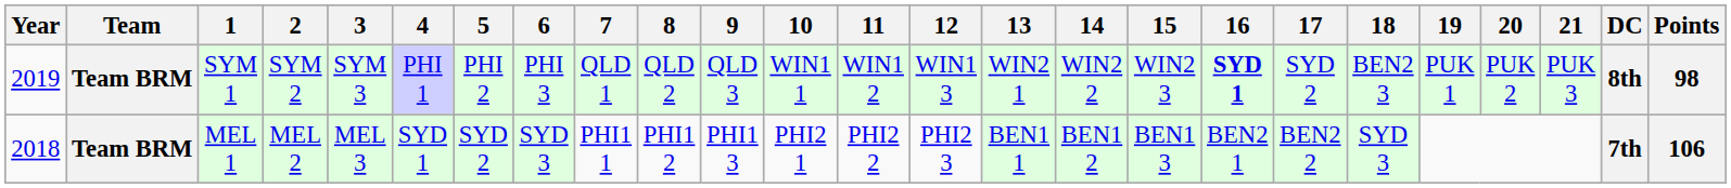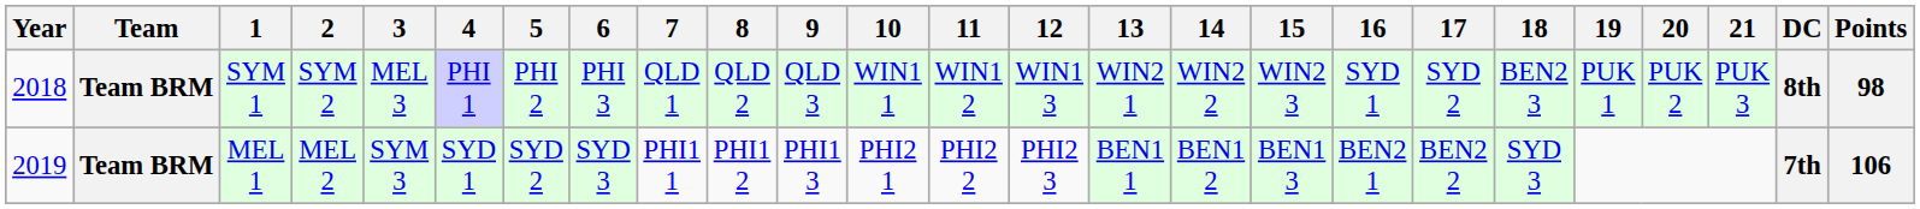 <table class="wikitable" style="text-align:center; font-size:85%">
 <tr>
 <th>Year</th>
 <th>Team</th>
 <th>1</th>
 <th>2</th>
 <th>3</th>
 <th>4</th>
 <th>5</th>
 <th>6</th>
 <th>7</th>
 <th>8</th>
 <th>9</th>
 <th>10</th>
 <th>11</th>
 <th>12</th>
 <th>13</th>
 <th>14</th>
 <th>15</th>
 <th>16</th>
 <th>17</th>
 <th>18</th>
 <th>19</th>
 <th>20</th>
 <th>21</th>
 <th>DC</th>
 <th>Points</th>
 </tr>
 <tr>
-<td><a href='#'>2019</a></td>
+<td><a href='#'>2018</a></td>
 <th nowrap>Team BRM</th>
 <td style="background:#DFFFDF"><a href='#'>SYM<br>1</a><br></td>
 <td style="background:#DFFFDF"><a href='#'>SYM<br>2</a><br></td>
-<td style="background:#DFFFDF"><a href='#'>SYM<br>3</a><br></td>
+<td style="background:#DFFFDF"><a href='#'>MEL<br>3</a><br></td>
 <td style="background:#CFCFFF"><a href='#'>PHI<br>1</a><br></td>
 <td style="background:#DFFFDF"><a href='#'>PHI<br>2</a><br></td>
 <td style="background:#DFFFDF"><a href='#'>PHI<br>3</a><br></td>
 <td style="background:#DFFFDF"><a href='#'>QLD<br>1</a><br></td>
 <td style="background:#DFFFDF"><a href='#'>QLD<br>2</a><br></td>
 <td style="background:#DFFFDF"><a href='#'>QLD<br>3</a><br></td>
 <td style="background:#DFFFDF"><a href='#'>WIN1<br>1</a><br></td>
 <td style="background:#DFFFDF"><a href='#'>WIN1<br>2</a><br></td>
 <td style="background:#DFFFDF"><a href='#'>WIN1<br>3</a><br></td>
 <td style="background:#DFFFDF"><a href='#'>WIN2<br>1</a><br></td>
 <td style="background:#DFFFDF"><a href='#'>WIN2<br>2</a><br></td>
 <td style="background:#DFFFDF"><a href='#'>WIN2<br>3</a><br></td>
-<td style="background:#DFFFDF"><strong><a href='#'>SYD<br>1</a><br></strong></td>
+<td style="background:#DFFFDF"><a href='#'>SYD<br>1</a><br></td>
 <td style="background:#DFFFDF"><a href='#'>SYD<br>2</a><br></td>
 <td style="background:#DFFFDF"><a href='#'>BEN2<br>3</a><br></td>
 <td style="background:#DFFFDF"><a href='#'>PUK<br>1</a><br></td>
 <td style="background:#DFFFDF"><a href='#'>PUK<br>2</a><br></td>
 <td style="background:#DFFFDF"><a href='#'>PUK<br>3</a><br></td>
 <th>8th</th>
 <th>98</th>
 </tr>
 <tr>
-<td><a href='#'>2018</a></td>
+<td><a href='#'>2019</a></td>
 <th nowrap>Team BRM</th>
 <td style="background:#DFFFDF"><a href='#'>MEL<br>1</a><br></td>
 <td style="background:#DFFFDF"><a href='#'>MEL<br>2</a><br></td>
-<td style="background:#DFFFDF"><a href='#'>MEL<br>3</a><br></td>
+<td style="background:#DFFFDF"><a href='#'>SYM<br>3</a><br></td>
 <td style="background:#DFFFDF"><a href='#'>SYD<br>1</a><br></td>
 <td style="background:#DFFFDF"><a href='#'>SYD<br>2</a><br></td>
 <td style="background:#DFFFDF"><a href='#'>SYD<br>3</a><br></td>
 <td><a href='#'>PHI1<br>1</a></td>
 <td><a href='#'>PHI1<br>2</a></td>
 <td><a href='#'>PHI1<br>3</a></td>
 <td><a href='#'>PHI2<br>1</a></td>
 <td><a href='#'>PHI2<br>2</a></td>
 <td><a href='#'>PHI2<br>3</a></td>
 <td style="background:#DFFFDF"><a href='#'>BEN1<br>1</a><br></td>
 <td style="background:#DFFFDF"><a href='#'>BEN1<br>2</a><br></td>
 <td style="background:#DFFFDF"><a href='#'>BEN1<br>3</a><br></td>
 <td style="background:#DFFFDF"><a href='#'>BEN2<br>1</a><br></td>
 <td style="background:#DFFFDF"><a href='#'>BEN2<br>2</a><br></td>
 <td style="background:#DFFFDF"><a href='#'>SYD<br>3</a><br></td>
 <td colspan=3></td>
 <th>7th</th>
 <th>106</th>
 </tr>
 </table>
